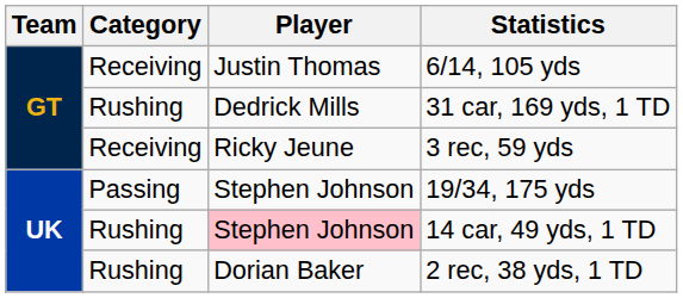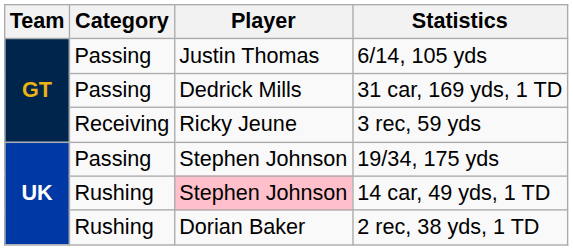 <table class="wikitable">
 <tr>
 <th>Team</th>
 <th>Category</th>
 <th>Player</th>
 <th>Statistics</th>
 </tr>
 <tr>
 <td rowspan=3 style="background:#00254c; color:#eeb211; text-align:center;"><strong>GT</strong></td>
-<td>Receiving</td>
+<td>Passing</td>
 <td>Justin Thomas</td>
 <td>6/14, 105 yds</td>
 </tr>
 <tr>
-<td>Rushing</td>
+<td>Passing</td>
 <td>Dedrick Mills</td>
 <td>31 car, 169 yds, 1 TD</td>
 </tr>
 <tr>
 <td>Receiving</td>
 <td>Ricky Jeune</td>
 <td>3 rec, 59 yds</td>
 </tr>
 <tr>
 <td rowspan=3 style="background:#0039a6; color:#ffffff; text-align:center;"><strong>UK</strong></td>
 <td>Passing</td>
 <td>Stephen Johnson</td>
 <td>19/34, 175 yds</td>
 </tr>
 <tr>
 <td>Rushing</td>
 <td style="background: pink;">Stephen Johnson</td>
 <td>14 car, 49 yds, 1 TD</td>
 </tr>
 <tr>
 <td>Rushing</td>
 <td>Dorian Baker</td>
 <td>2 rec, 38 yds, 1 TD</td>
 </tr>
 </table>
